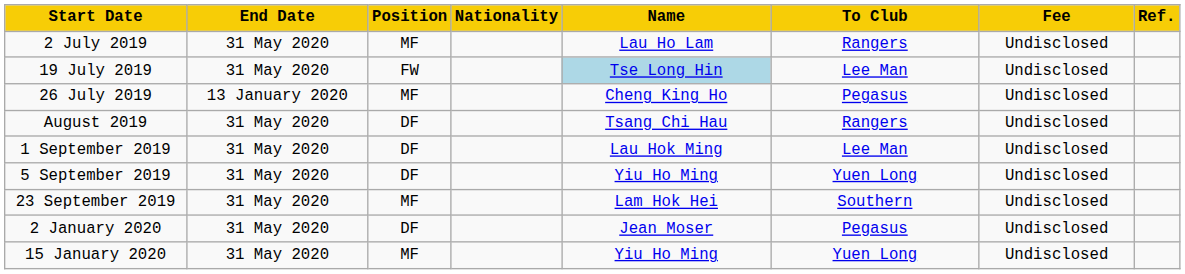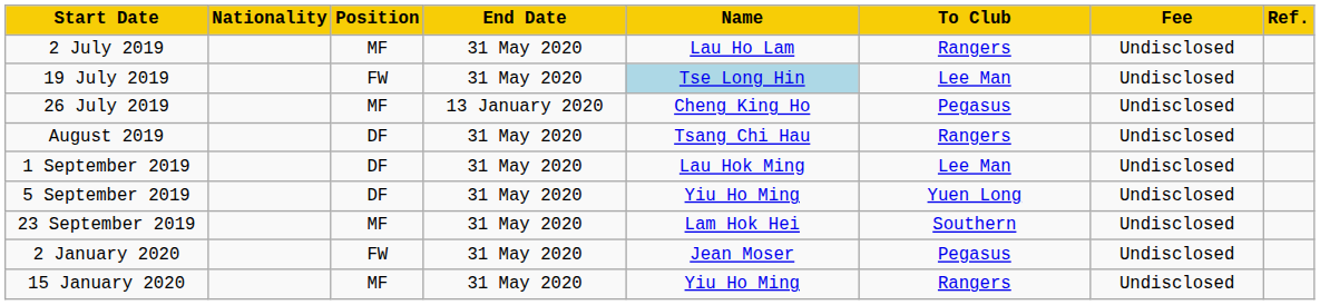 <table class="wikitable"  style="text-align:center; font-size:90%;">
 <tr>
 <th style="background:#f7cd06; color:#000000; width:130px;">Start Date</th>
+<th style="background:#f7cd06; color:#000000; width:50px;">Nationality</th>
+<th style="background:#f7cd06; color:#000000; width:50px;">Position</th>
 <th style="background:#f7cd06; color:#000000; width:130px;">End Date</th>
-<th style="background:#f7cd06; color:#000000; width:50px;">Position</th>
-<th style="background:#f7cd06; color:#000000; width:50px;">Nationality</th>
 <th style="background:#f7cd06; color:#000000; width:150px;">Name</th>
 <th style="background:#f7cd06; color:#000000; width:150px;">To Club</th>
 <th style="background:#f7cd06; color:#000000; width:110px;">Fee</th>
 <th style="background:#f7cd06; color:#000000; width:25px;">Ref.</th>
 </tr>
 <tr>
 <td>2 July 2019</td>
+<td></td>
+<td>MF</td>
 <td>31 May 2020</td>
-<td>MF</td>
-<td></td>
 <td><a href='#'>Lau Ho Lam</a></td>
 <td><a href='#'>Rangers</a></td>
 <td>Undisclosed</td>
 <td></td>
 </tr>
 <tr>
 <td>19 July 2019</td>
+<td></td>
+<td>FW</td>
 <td>31 May 2020</td>
-<td>FW</td>
-<td></td>
 <td style="background: lightblue;"><a href='#'>Tse Long Hin</a></td>
 <td><a href='#'>Lee Man</a></td>
 <td>Undisclosed</td>
 <td></td>
 </tr>
 <tr>
 <td>26 July 2019</td>
+<td></td>
+<td>MF</td>
 <td>13 January 2020</td>
-<td>MF</td>
-<td></td>
 <td><a href='#'>Cheng King Ho</a></td>
 <td><a href='#'>Pegasus</a></td>
 <td>Undisclosed</td>
 <td></td>
 </tr>
 <tr>
 <td>August 2019</td>
+<td></td>
+<td>DF</td>
 <td>31 May 2020</td>
-<td>DF</td>
-<td></td>
 <td><a href='#'>Tsang Chi Hau</a></td>
 <td><a href='#'>Rangers</a></td>
 <td>Undisclosed</td>
 <td></td>
 </tr>
 <tr>
 <td>1 September 2019</td>
+<td></td>
+<td>DF</td>
 <td>31 May 2020</td>
-<td>DF</td>
-<td></td>
 <td><a href='#'>Lau Hok Ming</a></td>
 <td><a href='#'>Lee Man</a></td>
 <td>Undisclosed</td>
 <td></td>
 </tr>
 <tr>
 <td>5 September 2019</td>
+<td></td>
+<td>DF</td>
 <td>31 May 2020</td>
-<td>DF</td>
-<td></td>
 <td><a href='#'>Yiu Ho Ming</a></td>
 <td><a href='#'>Yuen Long</a></td>
 <td>Undisclosed</td>
 <td></td>
 </tr>
 <tr>
 <td>23 September 2019</td>
+<td></td>
+<td>MF</td>
 <td>31 May 2020</td>
-<td>MF</td>
-<td></td>
 <td><a href='#'>Lam Hok Hei</a></td>
 <td><a href='#'>Southern</a></td>
 <td>Undisclosed</td>
 <td></td>
 </tr>
 <tr>
 <td>2 January 2020</td>
+<td></td>
+<td>FW</td>
 <td>31 May 2020</td>
-<td>DF</td>
-<td></td>
 <td><a href='#'>Jean Moser</a></td>
 <td><a href='#'>Pegasus</a></td>
 <td>Undisclosed</td>
 <td></td>
 </tr>
 <tr>
 <td>15 January 2020</td>
+<td></td>
+<td>MF</td>
 <td>31 May 2020</td>
-<td>MF</td>
-<td></td>
 <td><a href='#'>Yiu Ho Ming</a></td>
-<td><a href='#'>Yuen Long</a></td>
+<td><a href='#'>Rangers</a></td>
 <td>Undisclosed</td>
 <td></td>
 </tr>
 </table>
